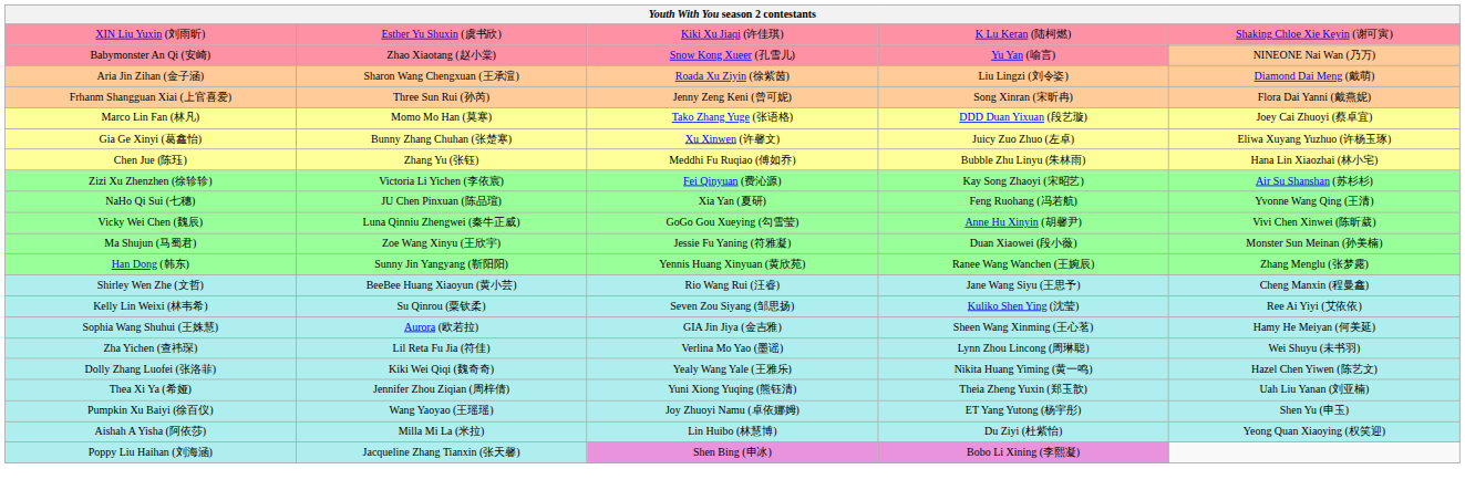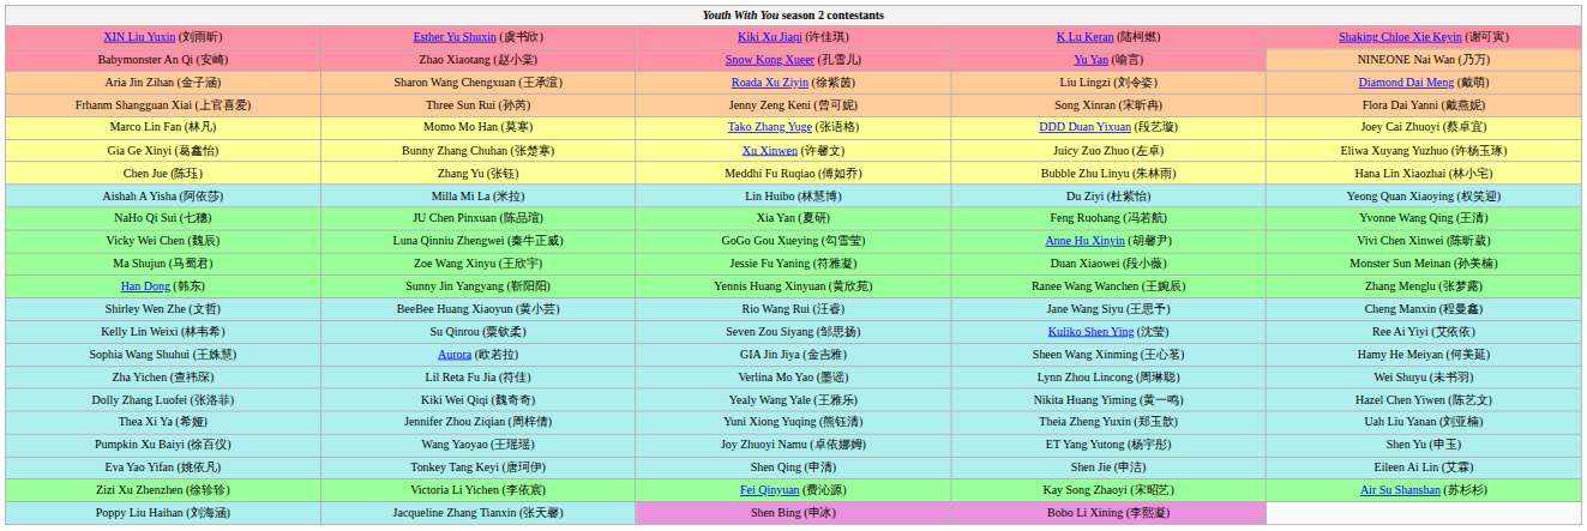 <table class="wikitable" style="text-align:center; width:100%; font-size: 75%;">
 <tr>
 <th colspan="5"><em>Youth With You</em> season 2 contestants</th>
 </tr>
 <tr>
 <td style="background:#FF91A4" width="10%"><a href='#'>XIN Liu Yuxin</a> (刘雨昕)</td>
 <td style="background:#FF91A4" width="10%"><a href='#'>Esther Yu Shuxin</a> (虞书欣)</td>
 <td style="background:#FF91A4" width="10%"><a href='#'>Kiki Xu Jiaqi</a> (许佳琪)</td>
 <td style="background:#FF91A4" width="10%"><a href='#'>K Lu Keran</a> (陆柯燃)</td>
 <td style="background:#FF91A4" width="10%"><a href='#'>Shaking Chloe Xie Keyin</a> (谢可寅)</td>
 </tr>
 <tr>
 <td style="background:#FF91A4" width="10%">Babymonster An Qi (安崎)</td>
 <td style="background:#FF91A4" width="10%">Zhao Xiaotang (赵小棠)</td>
 <td style="background:#FF91A4" width="10%"><a href='#'>Snow Kong Xueer</a> (孔雪儿)</td>
 <td style="background:#FF91A4" width="10%"><a href='#'>Yu Yan</a> (喻言)</td>
 <td style="background:#FFCC99" width="10%">NINEONE Nai Wan (乃万)</td>
 </tr>
 <tr>
 <td style="background:#FFCC99" width="10%">Aria Jin Zihan (金子涵)</td>
 <td style="background:#FFCC99" width="10%">Sharon Wang Chengxuan (王承渲)</td>
 <td style="background:#FFCC99" width="10%"><a href='#'>Roada Xu Ziyin</a> (徐紫茵)</td>
 <td style="background:#FFCC99" width="10%">Liu Lingzi (刘令姿)</td>
 <td style="background:#FFCC99" width="10%"><a href='#'>Diamond Dai Meng</a> (戴萌)</td>
 </tr>
 <tr>
 <td style="background:#FFCC99" width="10%">Frhanm Shangguan Xiai (上官喜爱)</td>
 <td style="background:#FFCC99" width="10%">Three Sun Rui (孙芮)</td>
 <td style="background:#FFCC99" width="10%">Jenny Zeng Keni (曾可妮)</td>
 <td style="background:#FFCC99" width="10%">Song Xinran (宋昕冉)</td>
 <td style="background:#FFCC99" width="10%">Flora Dai Yanni (戴燕妮)</td>
 </tr>
 <tr>
 <td style="background:#FFFF99" width="10%">Marco Lin Fan (林凡)</td>
 <td style="background:#FFFF99" width="10%">Momo Mo Han (莫寒)</td>
 <td style="background:#FFFF99" width="10%"><a href='#'>Tako Zhang Yuge</a> (张语格)</td>
 <td style="background:#FFFF99" width="10%"><a href='#'>DDD Duan Yixuan</a> (段艺璇)</td>
 <td style="background:#FFFF99" width="10%">Joey Cai Zhuoyi (蔡卓宜)</td>
 </tr>
 <tr>
 <td style="background:#FFFF99" width="10%">Gia Ge Xinyi (葛鑫怡)</td>
 <td style="background:#FFFF99" width="10%">Bunny Zhang Chuhan (张楚寒)</td>
 <td style="background:#FFFF99" width="10%"><a href='#'>Xu Xinwen</a> (许馨文)</td>
 <td style="background:#FFFF99" width="10%">Juicy Zuo Zhuo (左卓)</td>
 <td style="background:#FFFF99" width="10%">Eliwa Xuyang Yuzhuo (许杨玉琢)</td>
 </tr>
 <tr>
 <td style="background:#FFFF99" width="10%">Chen Jue (陈珏)</td>
 <td style="background:#FFFF99" width="10%">Zhang Yu (张钰)</td>
 <td style="background:#FFFF99" width="10%">Meddhi Fu Ruqiao (傅如乔)</td>
 <td style="background:#FFFF99" width="10%">Bubble Zhu Linyu (朱林雨)</td>
 <td style="background:#FFFF99" width="10%">Hana Lin Xiaozhai (林小宅)</td>
 </tr>
 <tr>
-<td style="background:#99FF99" width="10%">Zizi Xu Zhenzhen (徐轸轸)</td>
-<td style="background:#99FF99" width="10%">Victoria Li Yichen (李依宸)</td>
-<td style="background:#99FF99" width="10%"><a href='#'>Fei Qinyuan</a> (费沁源)</td>
-<td style="background:#99FF99" width="10%">Kay Song Zhaoyi (宋昭艺)</td>
-<td style="background:#99FF99" width="10%"><a href='#'>Air Su Shanshan</a> (苏杉杉)</td>
+<td style="background:#AFEEEE" width="10%">Aishah A Yisha (阿依莎)</td>
+<td style="background:#AFEEEE" width="10%">Milla Mi La (米拉)</td>
+<td style="background:#AFEEEE" width="10%">Lin Huibo (林慧博)</td>
+<td style="background:#AFEEEE" width="10%">Du Ziyi (杜紫怡)</td>
+<td style="background:#AFEEEE" width="10%">Yeong Quan Xiaoying (权笑迎)</td>
 </tr>
 <tr>
 <td style="background:#99FF99" width="10%">NaHo Qi Sui (七穗)</td>
 <td style="background:#99FF99" width="10%">JU Chen Pinxuan (陈品瑄)</td>
 <td style="background:#99FF99" width="10%">Xia Yan (夏研)</td>
 <td style="background:#99FF99" width="10%">Feng Ruohang (冯若航)</td>
 <td style="background:#99FF99" width="10%">Yvonne Wang Qing (王清)</td>
 </tr>
 <tr>
 <td style="background:#99FF99" width="10%">Vicky Wei Chen (魏辰)</td>
 <td style="background:#99FF99" width="10%">Luna Qinniu Zhengwei (秦牛正威)</td>
 <td style="background:#99FF99" width="10%">GoGo Gou Xueying (勾雪莹)</td>
 <td style="background:#99FF99" width="10%"><a href='#'>Anne Hu Xinyin</a> (胡馨尹)</td>
 <td style="background:#99FF99" width="10%">Vivi Chen Xinwei (陈昕葳)</td>
 </tr>
 <tr>
 <td style="background:#99FF99" width="10%">Ma Shujun (马蜀君)</td>
 <td style="background:#99FF99" width="10%">Zoe Wang Xinyu (王欣宇)</td>
 <td style="background:#99FF99" width="10%">Jessie Fu Yaning (符雅凝)</td>
 <td style="background:#99FF99" width="10%">Duan Xiaowei (段小薇)</td>
 <td style="background:#99FF99" width="10%">Monster Sun Meinan (孙美楠)</td>
 </tr>
 <tr>
 <td style="background:#99FF99" width="10%"><a href='#'>Han Dong</a> (韩东)</td>
 <td style="background:#99FF99" width="10%">Sunny Jin Yangyang (靳阳阳)</td>
 <td style="background:#99FF99" width="10%">Yennis Huang Xinyuan (黄欣苑)</td>
 <td style="background:#99FF99" width="10%">Ranee Wang Wanchen (王婉辰)</td>
 <td style="background:#99FF99" width="10%">Zhang Menglu (张梦露)</td>
 </tr>
 <tr>
 <td style="background:#AFEEEE" width="10%">Shirley Wen Zhe (文哲)</td>
 <td style="background:#AFEEEE" width="10%">BeeBee Huang Xiaoyun (黄小芸)</td>
 <td style="background:#AFEEEE" width="10%">Rio Wang Rui (汪睿)</td>
 <td style="background:#AFEEEE" width="10%">Jane Wang Siyu (王思予)</td>
 <td style="background:#AFEEEE" width="10%">Cheng Manxin (程曼鑫)</td>
 </tr>
 <tr>
 <td style="background:#AFEEEE" width="10%">Kelly Lin Weixi (林韦希)</td>
 <td style="background:#AFEEEE" width="10%">Su Qinrou (粟钦柔)</td>
 <td style="background:#AFEEEE" width="10%">Seven Zou Siyang (邹思扬)</td>
 <td style="background:#AFEEEE" width="10%"><a href='#'>Kuliko Shen Ying</a> (沈莹)</td>
 <td style="background:#AFEEEE" width="10%">Ree Ai Yiyi (艾依依)</td>
 </tr>
 <tr>
 <td style="background:#AFEEEE" width="10%">Sophia Wang Shuhui (王姝慧)</td>
 <td style="background:#AFEEEE" width="10%"><a href='#'>Aurora</a> (欧若拉)</td>
 <td style="background:#AFEEEE" width="10%">GIA Jin Jiya (金吉雅)</td>
 <td style="background:#AFEEEE" width="10%">Sheen Wang Xinming (王心茗)</td>
 <td style="background:#AFEEEE" width="10%">Hamy He Meiyan (何美延)</td>
 </tr>
 <tr>
 <td style="background:#AFEEEE" width="10%">Zha Yichen (查祎琛)</td>
 <td style="background:#AFEEEE" width="10%">Lil Reta Fu Jia (符佳)</td>
 <td style="background:#AFEEEE" width="10%">Verlina Mo Yao (墨谣)</td>
 <td style="background:#AFEEEE" width="10%">Lynn Zhou Lincong (周琳聪)</td>
 <td style="background:#AFEEEE" width="10%">Wei Shuyu (未书羽)</td>
 </tr>
 <tr>
 <td style="background:#AFEEEE" width="10%">Dolly Zhang Luofei (张洛菲)</td>
 <td style="background:#AFEEEE" width="10%">Kiki Wei Qiqi (魏奇奇)</td>
 <td style="background:#AFEEEE" width="10%">Yealy Wang Yale (王雅乐)</td>
 <td style="background:#AFEEEE" width="10%">Nikita Huang Yiming (黄一鸣)</td>
 <td style="background:#AFEEEE" width="10%">Hazel Chen Yiwen (陈艺文)</td>
 </tr>
 <tr>
 <td style="background:#AFEEEE" width="10%">Thea Xi Ya (希娅)</td>
 <td style="background:#AFEEEE" width="10%">Jennifer Zhou Ziqian (周梓倩)</td>
 <td style="background:#AFEEEE" width="10%">Yuni Xiong Yuqing (熊钰清)</td>
 <td style="background:#AFEEEE" width="10%">Theia Zheng Yuxin (郑玉歆)</td>
 <td style="background:#AFEEEE" width="10%">Uah Liu Yanan (刘亚楠)</td>
 </tr>
 <tr>
 <td style="background:#AFEEEE" width="10%">Pumpkin Xu Baiyi (徐百仪)</td>
 <td style="background:#AFEEEE" width="10%">Wang Yaoyao (王瑶瑶)</td>
 <td style="background:#AFEEEE" width="10%">Joy Zhuoyi Namu (卓依娜姆)</td>
 <td style="background:#AFEEEE" width="10%">ET Yang Yutong (杨宇彤)</td>
 <td style="background:#AFEEEE" width="10%">Shen Yu (申玉)</td>
 </tr>
 <tr>
-<td style="background:#AFEEEE" width="10%">Aishah A Yisha (阿依莎)</td>
-<td style="background:#AFEEEE" width="10%">Milla Mi La (米拉)</td>
-<td style="background:#AFEEEE" width="10%">Lin Huibo (林慧博)</td>
-<td style="background:#AFEEEE" width="10%">Du Ziyi (杜紫怡)</td>
-<td style="background:#AFEEEE" width="10%">Yeong Quan Xiaoying (权笑迎)</td>
+<td style="background:#AFEEEE" width="10%">Eva Yao Yifan (姚依凡)</td>
+<td style="background:#AFEEEE" width="10%">Tonkey Tang Keyi (唐珂伊)</td>
+<td style="background:#AFEEEE" width="10%">Shen Qing (申清)</td>
+<td style="background:#AFEEEE" width="10%">Shen Jie (申洁)</td>
+<td style="background:#AFEEEE" width="10%">Eileen Ai Lin (艾霖)</td>
+</tr>
+<tr>
+<td style="background:#99FF99" width="10%">Zizi Xu Zhenzhen (徐轸轸)</td>
+<td style="background:#99FF99" width="10%">Victoria Li Yichen (李依宸)</td>
+<td style="background:#99FF99" width="10%"><a href='#'>Fei Qinyuan</a> (费沁源)</td>
+<td style="background:#99FF99" width="10%">Kay Song Zhaoyi (宋昭艺)</td>
+<td style="background:#99FF99" width="10%"><a href='#'>Air Su Shanshan</a> (苏杉杉)</td>
 </tr>
 <tr>
 <td style="background:#AFEEEE" width="10%">Poppy Liu Haihan (刘海涵)</td>
 <td style="background:#AFEEEE" width="10%">Jacqueline Zhang Tianxin (张天馨)</td>
 <td style="background:#E993DD" width="10%">Shen Bing (申冰)</td>
 <td style="background:#E993DD" width="10%">Bobo Li Xining (李熙凝)</td>
 <td></td>
 </tr>
 </table>
